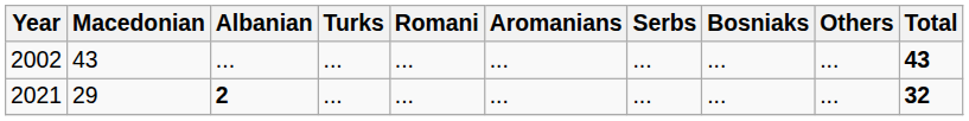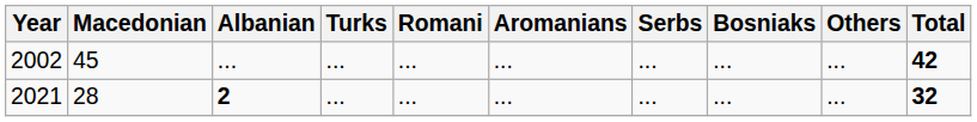 <table class="wikitable">
 <tr>
 <th>Year</th>
 <th>Macedonian</th>
 <th>Albanian</th>
 <th>Turks</th>
 <th>Romani</th>
 <th>Aromanians</th>
 <th>Serbs</th>
 <th>Bosniaks</th>
 <th><abbr>Others</abbr></th>
 <th>Total</th>
 </tr>
 <tr>
 <td>2002</td>
-<td>43</td>
+<td>45</td>
 <td>...</td>
 <td>...</td>
 <td>...</td>
 <td>...</td>
 <td>...</td>
 <td>...</td>
 <td>...</td>
-<td><strong>43</strong></td>
+<td><strong>42</strong></td>
 </tr>
 <tr>
 <td>2021</td>
-<td>29</td>
+<td>28</td>
 <td><strong>2</strong></td>
 <td>...</td>
 <td>...</td>
 <td>...</td>
 <td>...</td>
 <td>...</td>
 <td>...</td>
 <td><strong>32</strong></td>
 </tr>
 <tr>
 </tr>
 </table>
